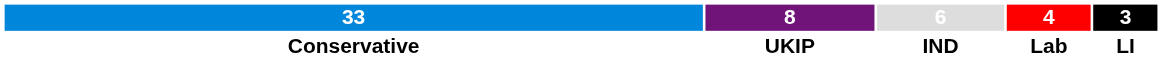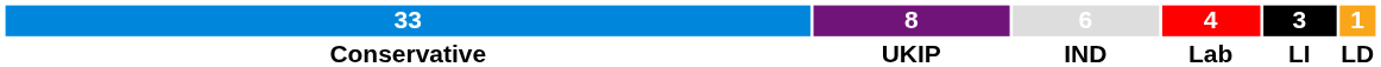 <table style="width:100%; text-align:center;">
 <tr style="color:white;">
 <td style="background:#0087DC; width:60%;"><strong>33</strong></td>
 <td style="background:#70147A; width:14.55%;"><strong>8</strong></td>
 <td style="background:#DDDDDD; width:10.91%;"><strong>6</strong></td>
 <td style="background:red; width:7.27%;"><strong>4</strong></td>
 <td style="background:black; width:5.46%;"><strong>3</strong></td>
+<td style="background:#FAA61A; width:1.81%;"><strong>1</strong></td>
 </tr>
 <tr>
 <td><span><strong>Conservative</strong></span></td>
 <td><span><strong>UKIP</strong></span></td>
 <td><span><strong>IND</strong></span></td>
 <td><span><strong>Lab</strong></span></td>
 <td><span><strong>LI</strong></span></td>
+<td><span><strong>LD</strong></span></td>
 </tr>
 </table>
